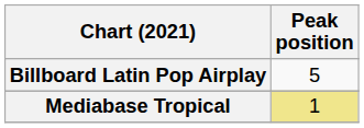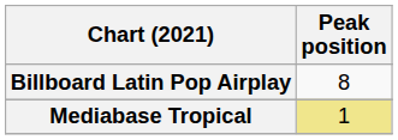 <table class="wikitable sortable plainrowheaders" style="text-align:center">
 <tr>
 <th scope="col">Chart (2021)</th>
 <th scope="col">Peak<br>position</th>
 </tr>
 <tr>
 </tr>
 <tr>
 <th scope="row">Billboard Latin Pop Airplay</th>
-<td>5</td>
+<td>8</td>
 </tr>
 <tr>
 </tr>
 <tr>
 <th scope="row">Mediabase Tropical</th>
 <td style="background: khaki;">1</td>
 </tr>
 <tr>
 </tr>
 </table>
